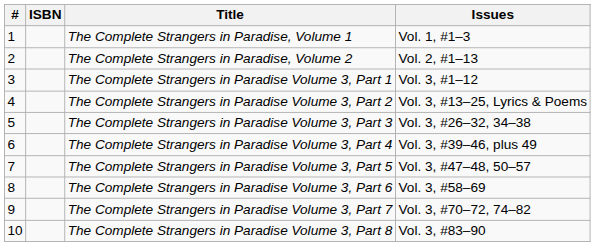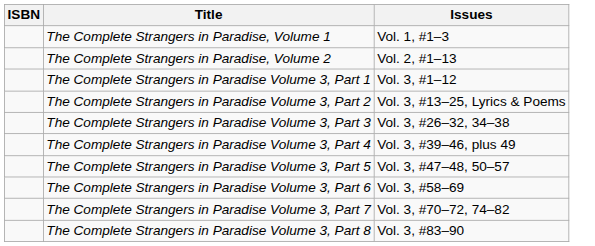 <table class="wikitable">
 <tr>
-<th>#</th>
 <th>ISBN</th>
 <th>Title</th>
 <th>Issues</th>
 </tr>
 <tr>
-<td>1</td>
 <td></td>
 <td><em>The Complete Strangers in Paradise, Volume 1</em></td>
 <td>Vol. 1, #1–3</td>
 </tr>
 <tr>
-<td>2</td>
 <td></td>
 <td><em>The Complete Strangers in Paradise, Volume 2</em></td>
 <td>Vol. 2, #1–13</td>
 </tr>
 <tr>
-<td>3</td>
 <td></td>
 <td><em>The Complete Strangers in Paradise Volume 3, Part 1</em></td>
 <td>Vol. 3, #1–12</td>
 </tr>
 <tr>
-<td>4</td>
 <td></td>
 <td><em>The Complete Strangers in Paradise Volume 3, Part 2</em></td>
 <td>Vol. 3, #13–25, Lyrics & Poems</td>
 </tr>
 <tr>
-<td>5</td>
 <td></td>
 <td><em>The Complete Strangers in Paradise Volume 3, Part 3</em></td>
 <td>Vol. 3, #26–32, 34–38</td>
 </tr>
 <tr>
-<td>6</td>
 <td></td>
 <td><em>The Complete Strangers in Paradise Volume 3, Part 4</em></td>
 <td>Vol. 3, #39–46, plus 49</td>
 </tr>
 <tr>
-<td>7</td>
 <td></td>
 <td><em>The Complete Strangers in Paradise Volume 3, Part 5</em></td>
 <td>Vol. 3, #47–48, 50–57</td>
 </tr>
 <tr>
-<td>8</td>
 <td></td>
 <td><em>The Complete Strangers in Paradise Volume 3, Part 6</em></td>
 <td>Vol. 3, #58–69</td>
 </tr>
 <tr>
-<td>9</td>
 <td></td>
 <td><em>The Complete Strangers in Paradise Volume 3, Part 7</em></td>
 <td>Vol. 3, #70–72, 74–82</td>
 </tr>
 <tr>
-<td>10</td>
 <td></td>
 <td><em>The Complete Strangers in Paradise Volume 3, Part 8</em></td>
 <td>Vol. 3, #83–90</td>
 </tr>
 </table>
